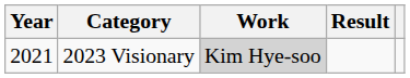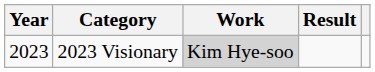 <table class="wikitable plainrowheaders sortable" style="margin-right: 0;">
 <tr>
 <th scope="col">Year</th>
 <th scope="col">Category</th>
 <th scope="col">Work</th>
 <th scope="col">Result</th>
 <th scope="col" class="unsortable"></th>
 </tr>
 <tr>
-<td>2021</td>
+<td>2023</td>
 <td>2023 Visionary</td>
 <td style="background: lightgrey;">Kim Hye-soo</td>
 <td></td>
 <td style="text-align:center"></td>
 </tr>
 </table>
